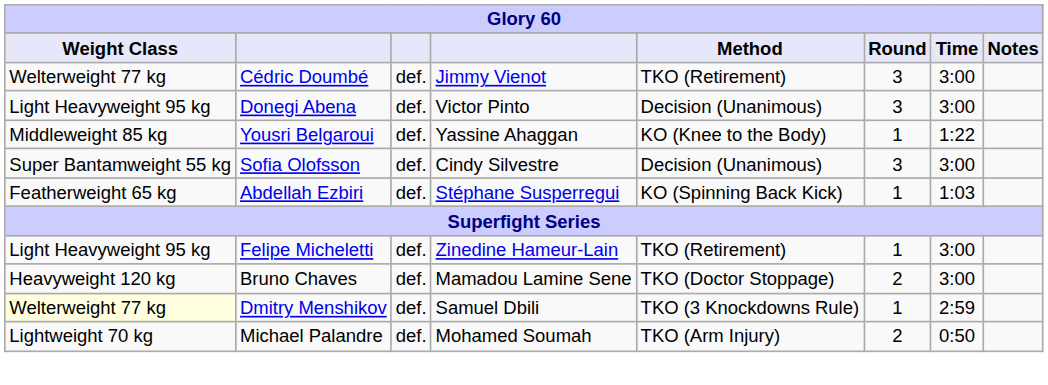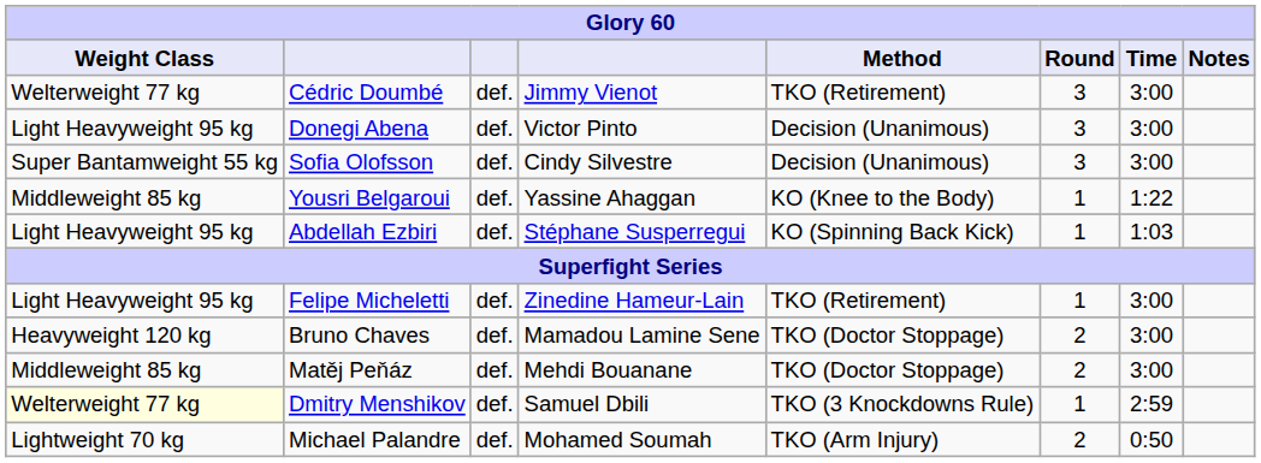 <table class="wikitable" style="font-size: 70%;">
 <tr>
 <th colspan="8" style="background-color: #ccf; color: #000080; text-align: center;"><strong> Glory 60</strong></th>
 </tr>
 <tr>
 <th colspan="1" style="background-color: #E6E8FA; color: #000000; text-align: center;">Weight Class</th>
 <th colspan="1" style="background-color: #E6E8FA; color: #000000; text-align: center;"></th>
 <th colspan="1" style="background-color: #E6E8FA; color: #000000; text-align: center;"></th>
 <th colspan="1" style="background-color: #E6E8FA; color: #000000; text-align: center;"></th>
 <th colspan="1" style="background-color: #E6E8FA; color: #000000; text-align: center;">Method</th>
 <th colspan="1" style="background-color: #E6E8FA; color: #000000; text-align: center;">Round</th>
 <th colspan="1" style="background-color: #E6E8FA; color: #000000; text-align: center;">Time</th>
 <th colspan="1" style="background-color: #E6E8FA; color: #000000; text-align: center;">Notes</th>
 </tr>
 <tr>
 <td>Welterweight 77 kg</td>
 <td> <a href='#'>Cédric Doumbé</a></td>
 <td align=center>def.</td>
 <td> <a href='#'>Jimmy Vienot</a></td>
 <td>TKO (Retirement)</td>
 <td align=center>3</td>
 <td align=center>3:00</td>
 <td></td>
 </tr>
 <tr>
 <td>Light Heavyweight 95 kg</td>
 <td> <a href='#'>Donegi Abena</a></td>
 <td align=center>def.</td>
 <td> Victor Pinto</td>
 <td>Decision (Unanimous)</td>
 <td align=center>3</td>
 <td align=center>3:00</td>
 <td></td>
 </tr>
 <tr>
+<td>Super Bantamweight 55 kg</td>
+<td> <a href='#'>Sofia Olofsson</a></td>
+<td align=center>def.</td>
+<td> Cindy Silvestre</td>
+<td>Decision (Unanimous)</td>
+<td align=center>3</td>
+<td align=center>3:00</td>
+<td></td>
+</tr>
+<tr>
 <td>Middleweight 85 kg</td>
 <td> <a href='#'>Yousri Belgaroui</a></td>
 <td align=center>def.</td>
 <td> Yassine Ahaggan</td>
 <td>KO (Knee to the Body)</td>
 <td align=center>1</td>
 <td align=center>1:22</td>
 <td></td>
 </tr>
 <tr>
-<td>Super Bantamweight 55 kg</td>
-<td> <a href='#'>Sofia Olofsson</a></td>
-<td align=center>def.</td>
-<td> Cindy Silvestre</td>
-<td>Decision (Unanimous)</td>
-<td align=center>3</td>
-<td align=center>3:00</td>
-<td></td>
-</tr>
-<tr>
-<td>Featherweight 65 kg</td>
+<td>Light Heavyweight 95 kg</td>
 <td> <a href='#'>Abdellah Ezbiri</a></td>
 <td align=center>def.</td>
 <td> <a href='#'>Stéphane Susperregui</a></td>
 <td>KO (Spinning Back Kick)</td>
 <td align=center>1</td>
 <td align=center>1:03</td>
 <td></td>
 </tr>
 <tr>
 <th colspan="8" style="background-color: #ccf; color: #000080; text-align: center;"><strong>Superfight Series</strong></th>
 </tr>
 <tr>
 <td>Light Heavyweight 95 kg</td>
 <td> <a href='#'>Felipe Micheletti</a></td>
 <td align=center>def.</td>
 <td> <a href='#'>Zinedine Hameur-Lain</a></td>
 <td>TKO (Retirement)</td>
 <td align=center>1</td>
 <td align=center>3:00</td>
 <td></td>
 </tr>
 <tr>
 <td>Heavyweight 120 kg</td>
 <td> Bruno Chaves</td>
 <td align=center>def.</td>
 <td> Mamadou Lamine Sene</td>
 <td>TKO (Doctor Stoppage)</td>
 <td align=center>2</td>
 <td align=center>3:00</td>
 <td></td>
 </tr>
 <tr>
+<td>Middleweight 85 kg</td>
+<td> Matěj Peňáz</td>
+<td align=center>def.</td>
+<td> Mehdi Bouanane</td>
+<td>TKO (Doctor Stoppage)</td>
+<td align=center>2</td>
+<td align=center>3:00</td>
+<td></td>
+</tr>
+<tr>
 <td style="background: lightyellow;">Welterweight 77 kg</td>
 <td> <a href='#'>Dmitry Menshikov</a></td>
 <td align=center>def.</td>
 <td> Samuel Dbili</td>
 <td>TKO (3 Knockdowns Rule)</td>
 <td align=center>1</td>
 <td align=center>2:59</td>
 <td></td>
 </tr>
 <tr>
 <td>Lightweight 70 kg</td>
 <td> Michael Palandre</td>
 <td align=center>def.</td>
 <td> Mohamed Soumah</td>
 <td>TKO (Arm Injury)</td>
 <td align=center>2</td>
 <td align=center>0:50</td>
 <td></td>
 </tr>
 </table>
